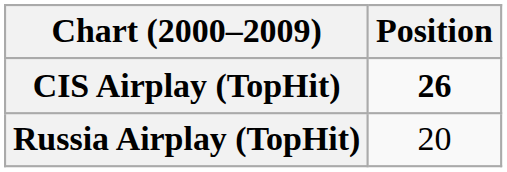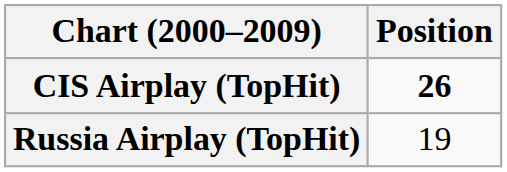 <table class="wikitable plainrowheaders" style="text-align:center">
 <tr>
 <th scope="col">Chart (2000–2009)</th>
 <th scope="col">Position</th>
 </tr>
 <tr>
 <th scope="row">CIS Airplay (TopHit)</th>
 <td><strong>26</strong></td>
 </tr>
 <tr>
 <th scope="row">Russia Airplay (TopHit)</th>
-<td>20</td>
+<td>19</td>
 </tr>
 </table>
